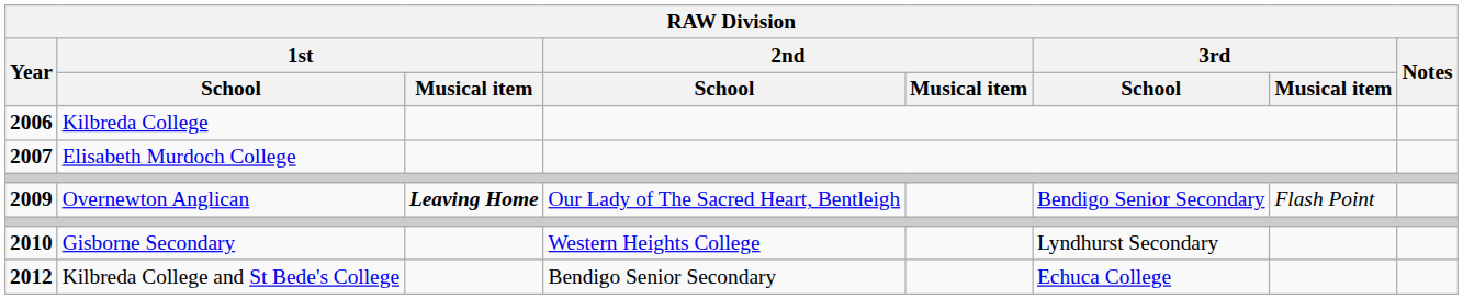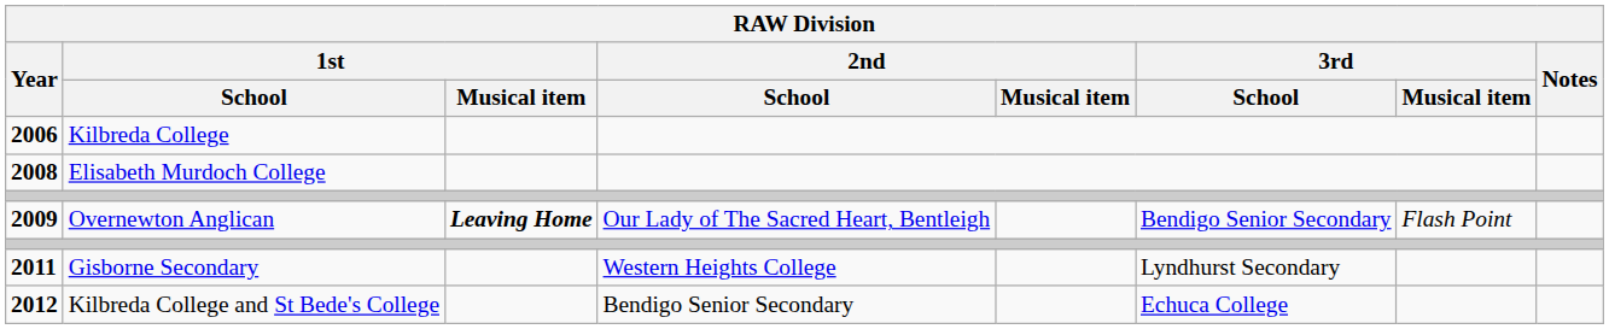 <table class="wikitable sortable">
 <tr>
 <th colspan=8>RAW Division</th>
 </tr>
 <tr>
 <th rowspan=2>Year</th>
 <th colspan=2>1st</th>
 <th colspan=2>2nd</th>
 <th colspan=2>3rd</th>
 <th rowspan=2>Notes</th>
 </tr>
 <tr>
 <th>School</th>
 <th>Musical item</th>
 <th>School</th>
 <th>Musical item</th>
 <th>School</th>
 <th>Musical item</th>
 </tr>
 <tr>
 <td><strong>2006</strong></td>
 <td><a href='#'>Kilbreda College</a></td>
 <td></td>
 <td colspan=4></td>
 <td></td>
 </tr>
 <tr>
-<td><strong>2007</strong></td>
+<td><strong>2008</strong></td>
 <td><a href='#'>Elisabeth Murdoch College</a></td>
 <td></td>
 <td colspan=4></td>
 <td></td>
 </tr>
 <tr>
 <th colspan=8 style="background: #cccccc;"></th>
 </tr>
 <tr>
 <td><strong>2009</strong></td>
 <td><a href='#'>Overnewton Anglican</a></td>
 <td><strong><em>Leaving Home</em></strong></td>
 <td><a href='#'>Our Lady of The Sacred Heart, Bentleigh</a></td>
 <td></td>
 <td><a href='#'>Bendigo Senior Secondary</a></td>
 <td><em>Flash Point</em></td>
 <td></td>
 </tr>
 <tr>
 <th colspan=8 style="background: #cccccc;"></th>
 </tr>
 <tr>
-<td><strong>2010</strong></td>
+<td><strong>2011</strong></td>
 <td><a href='#'>Gisborne Secondary</a></td>
 <td></td>
 <td><a href='#'>Western Heights College</a></td>
 <td></td>
 <td>Lyndhurst Secondary</td>
 <td></td>
 <td></td>
 </tr>
 <tr>
 <td><strong>2012</strong></td>
 <td>Kilbreda College and <a href='#'>St Bede's College</a></td>
 <td></td>
 <td>Bendigo Senior Secondary</td>
 <td></td>
 <td><a href='#'>Echuca College</a></td>
 <td></td>
 <td></td>
 </tr>
 </table>
